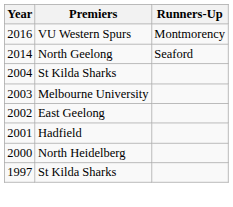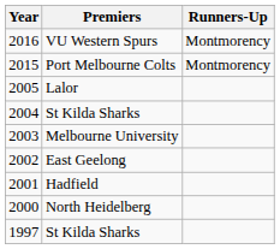 <table class="wikitable">
 <tr>
 <th>Year</th>
 <th>Premiers</th>
 <th>Runners-Up</th>
 </tr>
 <tr>
 <td>2016</td>
 <td>VU Western Spurs</td>
 <td>Montmorency</td>
 </tr>
 <tr>
-<td>2014</td>
-<td>North Geelong</td>
-<td>Seaford</td>
+<td>2015</td>
+<td>Port Melbourne Colts</td>
+<td>Montmorency</td>
+</tr>
+<tr>
+<td>2005</td>
+<td>Lalor</td>
+<td></td>
 </tr>
 <tr>
 <td>2004</td>
 <td>St Kilda Sharks</td>
 <td></td>
 </tr>
 <tr>
 <td>2003</td>
 <td>Melbourne University</td>
 <td></td>
 </tr>
 <tr>
 <td>2002</td>
 <td>East Geelong</td>
 <td></td>
 </tr>
 <tr>
 <td>2001</td>
 <td>Hadfield</td>
 <td></td>
 </tr>
 <tr>
 <td>2000</td>
 <td>North Heidelberg</td>
 <td></td>
 </tr>
 <tr>
 <td>1997</td>
 <td>St Kilda Sharks</td>
 <td></td>
 </tr>
 </table>
